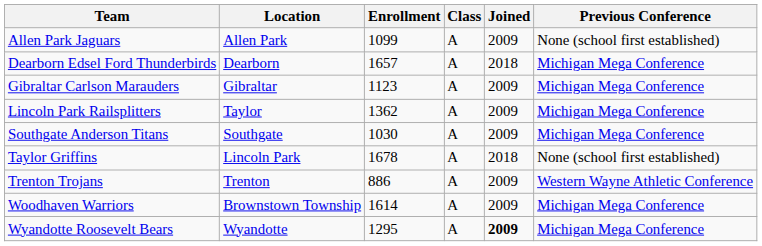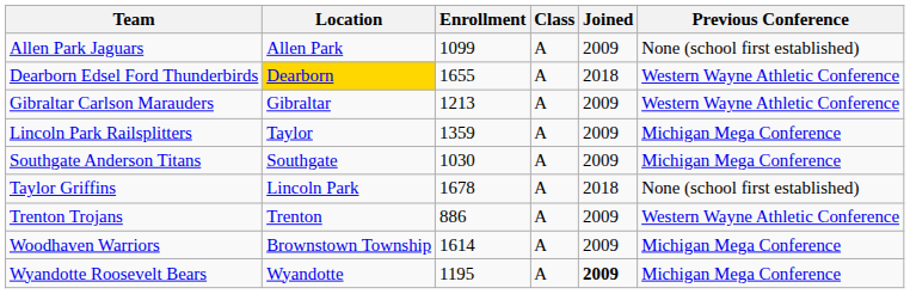 <table class="wikitable sortable">
 <tr>
 <th>Team</th>
 <th>Location</th>
 <th>Enrollment</th>
 <th>Class</th>
 <th>Joined</th>
 <th>Previous Conference</th>
 </tr>
 <tr>
 <td><a href='#'>Allen Park Jaguars</a></td>
 <td><a href='#'>Allen Park</a></td>
 <td>1099</td>
 <td>A</td>
 <td>2009</td>
 <td>None (school first established)</td>
 </tr>
 <tr>
 <td><a href='#'>Dearborn Edsel Ford Thunderbirds</a></td>
-<td><a href='#'>Dearborn</a></td>
-<td>1657</td>
+<td style="background: gold;"><a href='#'>Dearborn</a></td>
+<td>1655</td>
 <td>A</td>
 <td>2018</td>
-<td><a href='#'>Michigan Mega Conference</a></td>
+<td><a href='#'>Western Wayne Athletic Conference</a></td>
 </tr>
 <tr>
 <td><a href='#'>Gibraltar Carlson Marauders</a></td>
 <td><a href='#'>Gibraltar</a></td>
-<td>1123</td>
+<td>1213</td>
 <td>A</td>
 <td>2009</td>
-<td><a href='#'>Michigan Mega Conference</a></td>
+<td><a href='#'>Western Wayne Athletic Conference</a></td>
 </tr>
 <tr>
 <td><a href='#'>Lincoln Park Railsplitters</a></td>
 <td><a href='#'>Taylor</a></td>
-<td>1362</td>
+<td>1359</td>
 <td>A</td>
 <td>2009</td>
 <td><a href='#'>Michigan Mega Conference</a></td>
 </tr>
 <tr>
 <td><a href='#'>Southgate Anderson Titans</a></td>
 <td><a href='#'>Southgate</a></td>
 <td>1030</td>
 <td>A</td>
 <td>2009</td>
 <td><a href='#'>Michigan Mega Conference</a></td>
 </tr>
 <tr>
 <td><a href='#'>Taylor Griffins</a></td>
 <td><a href='#'>Lincoln Park</a></td>
 <td>1678</td>
 <td>A</td>
 <td>2018</td>
 <td>None (school first established)</td>
 </tr>
 <tr>
 <td><a href='#'>Trenton Trojans</a></td>
 <td><a href='#'>Trenton</a></td>
 <td>886</td>
 <td>A</td>
 <td>2009</td>
 <td><a href='#'>Western Wayne Athletic Conference</a></td>
 </tr>
 <tr>
 <td><a href='#'>Woodhaven Warriors</a></td>
 <td><a href='#'>Brownstown Township</a></td>
 <td>1614</td>
 <td>A</td>
 <td>2009</td>
 <td><a href='#'>Michigan Mega Conference</a></td>
 </tr>
 <tr>
 <td><a href='#'>Wyandotte Roosevelt Bears</a></td>
 <td><a href='#'>Wyandotte</a></td>
-<td>1295</td>
+<td>1195</td>
 <td>A</td>
 <td><strong>2009</strong></td>
 <td><a href='#'>Michigan Mega Conference</a></td>
 </tr>
 </table>
